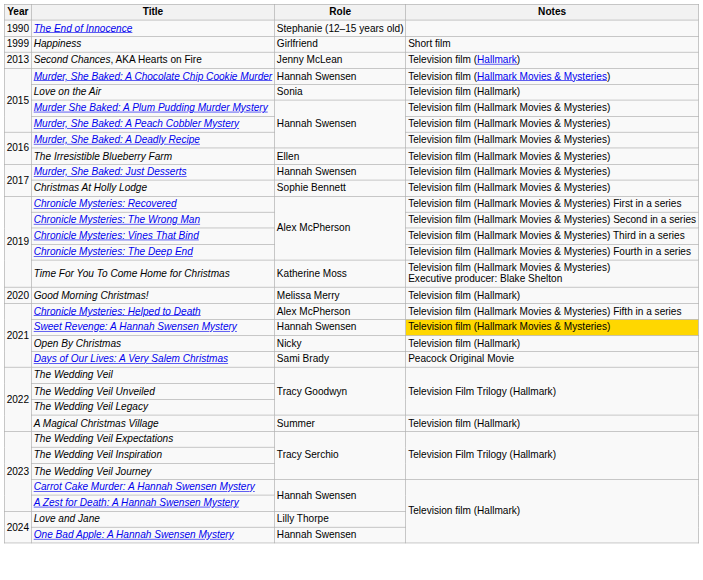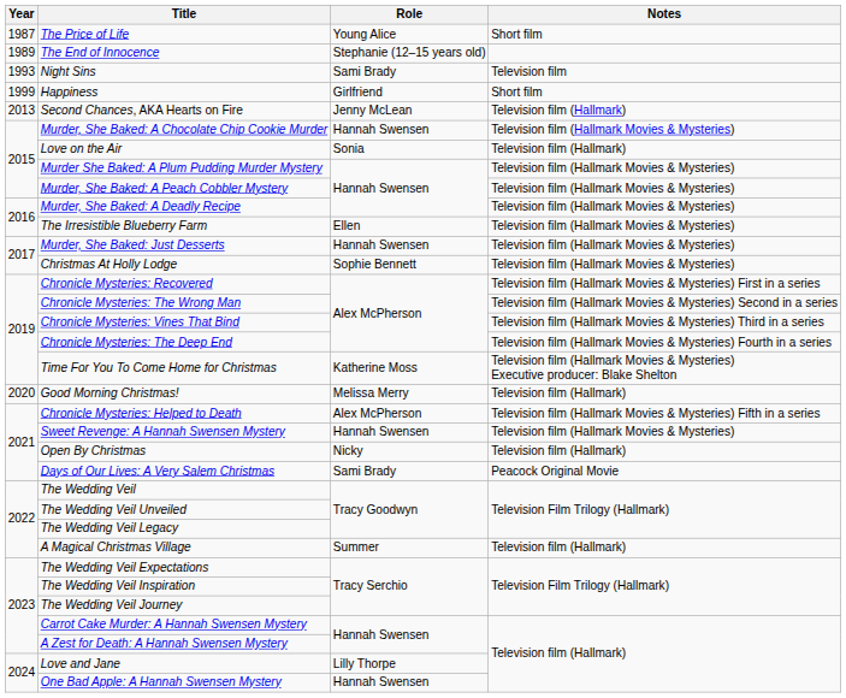 <table class="wikitable sortable">
 <tr>
 <th>Year</th>
 <th>Title</th>
 <th>Role</th>
 <th>Notes</th>
 </tr>
 <tr>
-<td>1990</td>
+<td>1987</td>
+<td><em><a href='#'>The Price of Life</a></em></td>
+<td>Young Alice</td>
+<td>Short film</td>
+</tr>
+<tr>
+<td>1989</td>
 <td><em><a href='#'>The End of Innocence</a></em></td>
 <td>Stephanie (12–15 years old)</td>
 <td></td>
+</tr>
+<tr>
+<td>1993</td>
+<td><em>Night Sins</em></td>
+<td>Sami Brady</td>
+<td>Television film</td>
 </tr>
 <tr>
 <td>1999</td>
 <td><em>Happiness</em></td>
 <td>Girlfriend</td>
 <td>Short film</td>
 </tr>
 <tr>
 <td>2013</td>
 <td><em>Second Chances</em>, AKA Hearts on Fire</td>
 <td>Jenny McLean</td>
 <td>Television film (<a href='#'>Hallmark</a>)</td>
 </tr>
 <tr>
 <td rowspan="4">2015</td>
 <td><em><a href='#'>Murder, She Baked: A Chocolate Chip Cookie Murder</a></em></td>
 <td>Hannah Swensen</td>
 <td>Television film (<a href='#'>Hallmark Movies & Mysteries</a>)</td>
 </tr>
 <tr>
 <td><em>Love on the Air</em></td>
 <td>Sonia</td>
 <td>Television film (Hallmark)</td>
 </tr>
 <tr>
 <td><em><a href='#'>Murder She Baked: A Plum Pudding Murder Mystery</a></em></td>
 <td rowspan="3">Hannah Swensen</td>
 <td>Television film (Hallmark Movies & Mysteries)</td>
 </tr>
 <tr>
 <td><em><a href='#'>Murder, She Baked: A Peach Cobbler Mystery</a></em></td>
 <td>Television film (Hallmark Movies & Mysteries)</td>
 </tr>
 <tr>
 <td rowspan="2">2016</td>
 <td><em><a href='#'>Murder, She Baked: A Deadly Recipe</a></em></td>
 <td>Television film (Hallmark Movies & Mysteries)</td>
 </tr>
 <tr>
 <td><em>The Irresistible Blueberry Farm</em></td>
 <td>Ellen</td>
 <td>Television film (Hallmark Movies & Mysteries)</td>
 </tr>
 <tr>
 <td rowspan="2">2017</td>
 <td><em><a href='#'>Murder, She Baked: Just Desserts</a></em></td>
 <td>Hannah Swensen</td>
 <td>Television film (Hallmark Movies & Mysteries)</td>
 </tr>
 <tr>
 <td><em>Christmas At Holly Lodge</em></td>
 <td>Sophie Bennett</td>
 <td>Television film (Hallmark Movies & Mysteries)</td>
 </tr>
 <tr>
 <td rowspan="5">2019</td>
 <td><em><a href='#'>Chronicle Mysteries: Recovered</a></em></td>
 <td rowspan="4">Alex McPherson</td>
 <td>Television film (Hallmark Movies & Mysteries) First in a series</td>
 </tr>
 <tr>
 <td><em><a href='#'>Chronicle Mysteries: The Wrong Man</a></em></td>
 <td>Television film (Hallmark Movies & Mysteries) Second in a series</td>
 </tr>
 <tr>
 <td><em><a href='#'>Chronicle Mysteries: Vines That Bind</a></em></td>
 <td>Television film (Hallmark Movies & Mysteries) Third in a series</td>
 </tr>
 <tr>
 <td><em><a href='#'>Chronicle Mysteries: The Deep End</a></em></td>
 <td>Television film (Hallmark Movies & Mysteries) Fourth in a series</td>
 </tr>
 <tr>
 <td><em>Time For You To Come Home for Christmas</em></td>
 <td>Katherine Moss</td>
 <td>Television film (Hallmark Movies & Mysteries) <br> Executive producer: Blake Shelton</td>
 </tr>
 <tr>
 <td rowspan="1">2020</td>
 <td><em>Good Morning Christmas!</em></td>
 <td>Melissa Merry</td>
 <td>Television film (Hallmark)</td>
 </tr>
 <tr>
 <td rowspan="4">2021</td>
 <td><em><a href='#'>Chronicle Mysteries: Helped to Death</a></em></td>
 <td>Alex McPherson</td>
 <td>Television film (Hallmark Movies & Mysteries) Fifth in a series</td>
 </tr>
 <tr>
 <td><em><a href='#'>Sweet Revenge: A Hannah Swensen Mystery</a></em></td>
 <td>Hannah Swensen</td>
-<td style="background: gold;">Television film (Hallmark Movies & Mysteries)</td>
+<td>Television film (Hallmark Movies & Mysteries)</td>
 </tr>
 <tr>
 <td><em>Open By Christmas</em></td>
 <td>Nicky</td>
 <td>Television film (Hallmark)</td>
 </tr>
 <tr>
 <td><em><a href='#'>Days of Our Lives: A Very Salem Christmas</a></em></td>
 <td>Sami Brady</td>
 <td>Peacock Original Movie</td>
 </tr>
 <tr>
 <td rowspan="4">2022</td>
 <td><em>The Wedding Veil</em></td>
 <td rowspan="3">Tracy Goodwyn</td>
 <td rowspan="3">Television Film Trilogy (Hallmark)</td>
 </tr>
 <tr>
 <td><em>The Wedding Veil Unveiled</em></td>
 </tr>
 <tr>
 <td><em>The Wedding Veil Legacy</em></td>
 </tr>
 <tr>
 <td><em>A Magical Christmas Village</em></td>
 <td>Summer</td>
 <td>Television film (Hallmark)</td>
 </tr>
 <tr>
 <td rowspan="5">2023</td>
 <td><em>The Wedding Veil Expectations</em></td>
 <td rowspan="3">Tracy Serchio</td>
 <td rowspan="3">Television Film Trilogy (Hallmark)</td>
 </tr>
 <tr>
 <td><em>The Wedding Veil Inspiration</em></td>
 </tr>
 <tr>
 <td><em>The Wedding Veil Journey</em></td>
 </tr>
 <tr>
 <td><em><a href='#'>Carrot Cake Murder: A Hannah Swensen Mystery</a></em></td>
 <td rowspan=2>Hannah Swensen</td>
 <td rowspan=4>Television film (Hallmark)</td>
 </tr>
 <tr>
 <td><em><a href='#'>A Zest for Death: A Hannah Swensen Mystery</a></em></td>
 </tr>
 <tr>
 <td rowspan="2">2024</td>
 <td><em>Love and Jane</em></td>
 <td>Lilly Thorpe</td>
 </tr>
 <tr>
 <td><em><a href='#'>One Bad Apple: A Hannah Swensen Mystery</a></em></td>
 <td>Hannah Swensen</td>
 </tr>
 </table>
